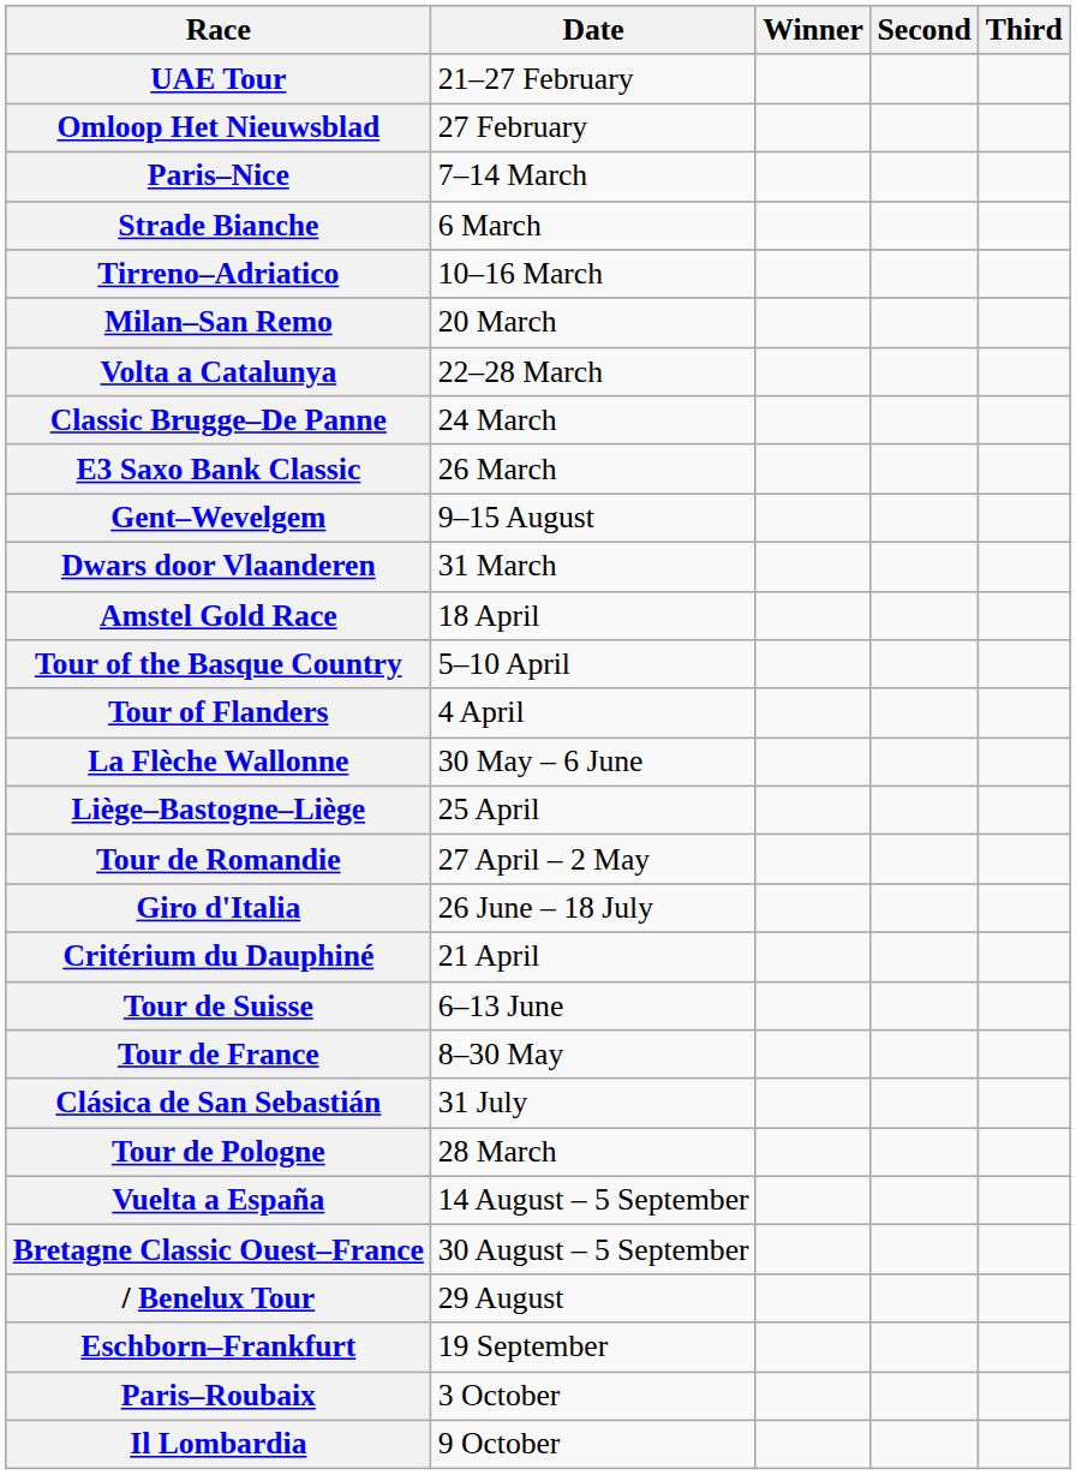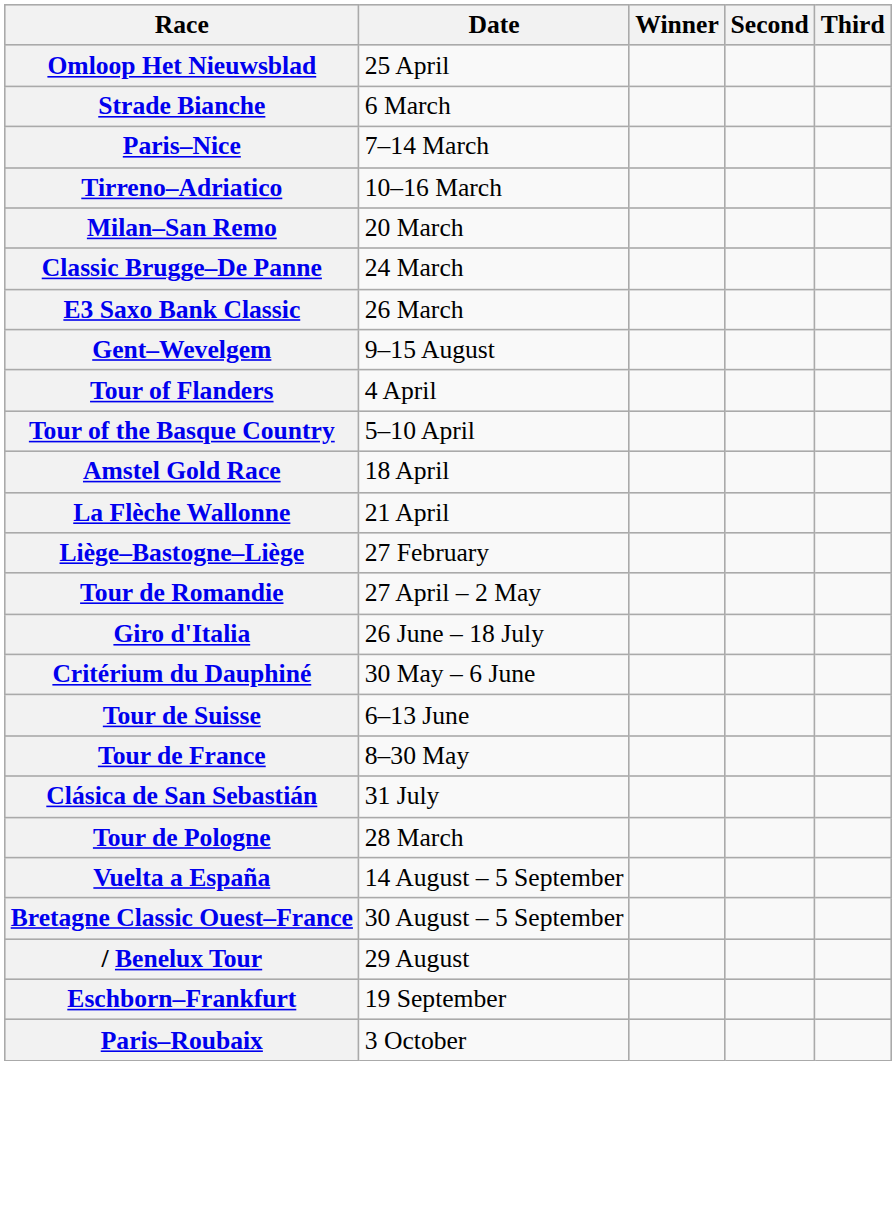 <table class="wikitable plainrowheaders">
 <tr>
 <th scope="col">Race</th>
 <th scope="col">Date</th>
 <th scope="col">Winner</th>
 <th scope="col">Second</th>
 <th scope="col">Third</th>
 </tr>
 <tr>
-<th scope="row"> <a href='#'>UAE Tour</a></th>
-<td>21–27 February</td>
+<th scope="row"> <a href='#'>Omloop Het Nieuwsblad</a></th>
+<td>25 April</td>
 <td></td>
 <td></td>
 <td></td>
 </tr>
 <tr>
-<th scope="row"> <a href='#'>Omloop Het Nieuwsblad</a></th>
-<td>27 February</td>
+<th scope="row"> <a href='#'>Strade Bianche</a></th>
+<td>6 March</td>
 <td></td>
 <td></td>
 <td></td>
 </tr>
 <tr>
 <th scope="row"> <a href='#'>Paris–Nice</a></th>
 <td>7–14 March</td>
-<td></td>
-<td></td>
-<td></td>
-</tr>
-<tr>
-<th scope="row"> <a href='#'>Strade Bianche</a></th>
-<td>6 March</td>
 <td></td>
 <td></td>
 <td></td>
 </tr>
 <tr>
 <th scope="row"> <a href='#'>Tirreno–Adriatico</a></th>
 <td>10–16 March</td>
 <td></td>
 <td></td>
 <td></td>
 </tr>
 <tr>
 <th scope="row"> <a href='#'>Milan–San Remo</a></th>
 <td>20 March</td>
-<td></td>
-<td></td>
-<td></td>
-</tr>
-<tr>
-<th scope="row"> <a href='#'>Volta a Catalunya</a></th>
-<td>22–28 March</td>
 <td></td>
 <td></td>
 <td></td>
 </tr>
 <tr>
 <th scope="row"> <a href='#'>Classic Brugge–De Panne</a></th>
 <td>24 March</td>
 <td></td>
 <td></td>
 <td></td>
 </tr>
 <tr>
 <th scope="row"> <a href='#'>E3 Saxo Bank Classic</a></th>
 <td>26 March</td>
 <td></td>
 <td></td>
 <td></td>
 </tr>
 <tr>
 <th scope="row"> <a href='#'>Gent–Wevelgem</a></th>
 <td>9–15 August</td>
 <td></td>
 <td></td>
 <td></td>
 </tr>
 <tr>
-<th scope="row"> <a href='#'>Dwars door Vlaanderen</a></th>
-<td>31 March</td>
+<th scope="row"> <a href='#'>Tour of Flanders</a></th>
+<td>4 April</td>
+<td></td>
+<td></td>
+<td></td>
+</tr>
+<tr>
+<th scope="row"> <a href='#'>Tour of the Basque Country</a></th>
+<td>5–10 April</td>
 <td></td>
 <td></td>
 <td></td>
 </tr>
 <tr>
 <th scope="row"> <a href='#'>Amstel Gold Race</a></th>
 <td>18 April</td>
 <td></td>
 <td></td>
 <td></td>
 </tr>
 <tr>
-<th scope="row"> <a href='#'>Tour of the Basque Country</a></th>
-<td>5–10 April</td>
-<td></td>
-<td></td>
-<td></td>
-</tr>
-<tr>
-<th scope="row"> <a href='#'>Tour of Flanders</a></th>
-<td>4 April</td>
-<td></td>
-<td></td>
-<td></td>
-</tr>
-<tr>
 <th scope="row"> <a href='#'>La Flèche Wallonne</a></th>
-<td>30 May – 6 June</td>
+<td>21 April</td>
 <td></td>
 <td></td>
 <td></td>
 </tr>
 <tr>
 <th scope="row"> <a href='#'>Liège–Bastogne–Liège</a></th>
-<td>25 April</td>
+<td>27 February</td>
 <td></td>
 <td></td>
 <td></td>
 </tr>
 <tr>
 <th scope="row"> <a href='#'>Tour de Romandie</a></th>
 <td>27 April – 2 May</td>
 <td></td>
 <td></td>
 <td></td>
 </tr>
 <tr>
 <th scope="row"> <a href='#'>Giro d'Italia</a></th>
 <td>26 June – 18 July</td>
 <td></td>
 <td></td>
 <td></td>
 </tr>
 <tr>
 <th scope="row"> <a href='#'>Critérium du Dauphiné</a></th>
-<td>21 April</td>
+<td>30 May – 6 June</td>
 <td></td>
 <td></td>
 <td></td>
 </tr>
 <tr>
 <th scope="row"> <a href='#'>Tour de Suisse</a></th>
 <td>6–13 June</td>
 <td></td>
 <td></td>
 <td></td>
 </tr>
 <tr>
 <th scope="row"> <a href='#'>Tour de France</a></th>
 <td>8–30 May</td>
 <td></td>
 <td></td>
 <td></td>
 </tr>
 <tr>
 <th scope="row"> <a href='#'>Clásica de San Sebastián</a></th>
 <td>31 July</td>
 <td></td>
 <td></td>
 <td></td>
 </tr>
 <tr>
 <th scope="row"> <a href='#'>Tour de Pologne</a></th>
 <td>28 March</td>
 <td></td>
 <td></td>
 <td></td>
 </tr>
 <tr>
 <th scope="row"> <a href='#'>Vuelta a España</a></th>
 <td>14 August – 5 September</td>
 <td></td>
 <td></td>
 <td></td>
 </tr>
 <tr>
 <th scope="row"> <a href='#'>Bretagne Classic Ouest–France</a></th>
 <td>30 August – 5 September</td>
 <td></td>
 <td></td>
 <td></td>
 </tr>
 <tr>
 <th scope="row">/ <a href='#'>Benelux Tour</a></th>
 <td>29 August</td>
 <td></td>
 <td></td>
 <td></td>
 </tr>
 <tr>
 <th scope="row"> <a href='#'>Eschborn–Frankfurt</a></th>
 <td>19 September</td>
 <td></td>
 <td></td>
 <td></td>
 </tr>
 <tr>
 <th scope="row"> <a href='#'>Paris–Roubaix</a></th>
 <td>3 October</td>
 <td></td>
 <td></td>
 <td></td>
 </tr>
-<tr>
-<th scope="row"> <a href='#'>Il Lombardia</a></th>
-<td>9 October</td>
-<td></td>
-<td></td>
-<td></td>
-</tr>
 </table>
